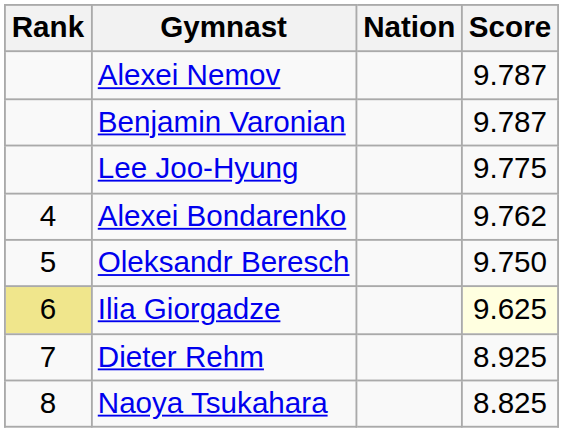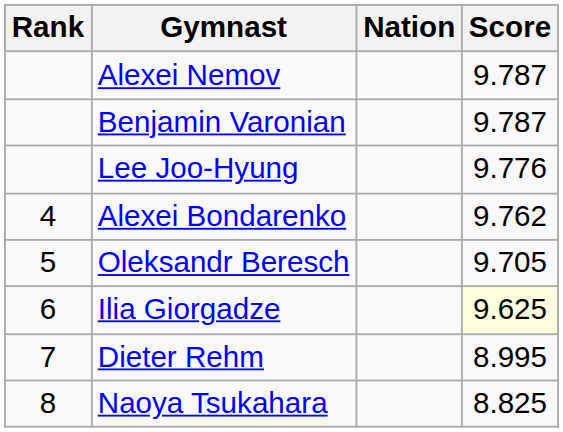 <table class="wikitable sortable" style="text-align:center">
 <tr>
 <th>Rank</th>
 <th>Gymnast</th>
 <th>Nation</th>
 <th>Score</th>
 </tr>
 <tr>
 <td></td>
 <td align=left><a href='#'>Alexei Nemov</a></td>
 <td align=left></td>
 <td>9.787</td>
 </tr>
 <tr>
 <td></td>
 <td align=left><a href='#'>Benjamin Varonian</a></td>
 <td align=left></td>
 <td>9.787</td>
 </tr>
 <tr>
 <td></td>
 <td align=left><a href='#'>Lee Joo-Hyung</a></td>
 <td align=left></td>
-<td>9.775</td>
+<td>9.776</td>
 </tr>
 <tr>
 <td>4</td>
 <td align=left><a href='#'>Alexei Bondarenko</a></td>
 <td align=left></td>
 <td>9.762</td>
 </tr>
 <tr>
 <td>5</td>
 <td align=left><a href='#'>Oleksandr Beresch</a></td>
 <td align=left></td>
-<td>9.750</td>
+<td>9.705</td>
 </tr>
 <tr>
-<td style="background: khaki;">6</td>
+<td>6</td>
 <td align=left><a href='#'>Ilia Giorgadze</a></td>
 <td align=left></td>
 <td style="background: lightyellow;">9.625</td>
 </tr>
 <tr>
 <td>7</td>
 <td align=left><a href='#'>Dieter Rehm</a></td>
 <td align=left></td>
-<td>8.925</td>
+<td>8.995</td>
 </tr>
 <tr>
 <td>8</td>
 <td align=left><a href='#'>Naoya Tsukahara</a></td>
 <td align=left></td>
 <td>8.825</td>
 </tr>
 </table>
